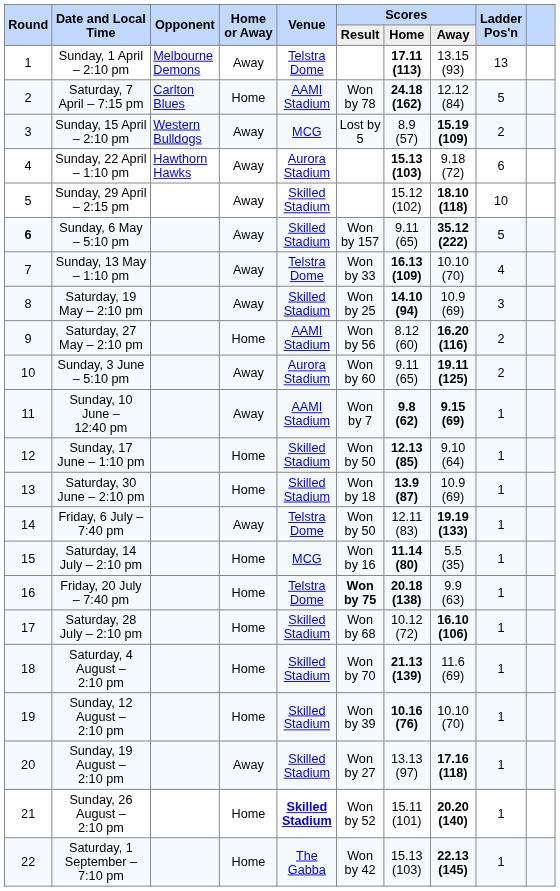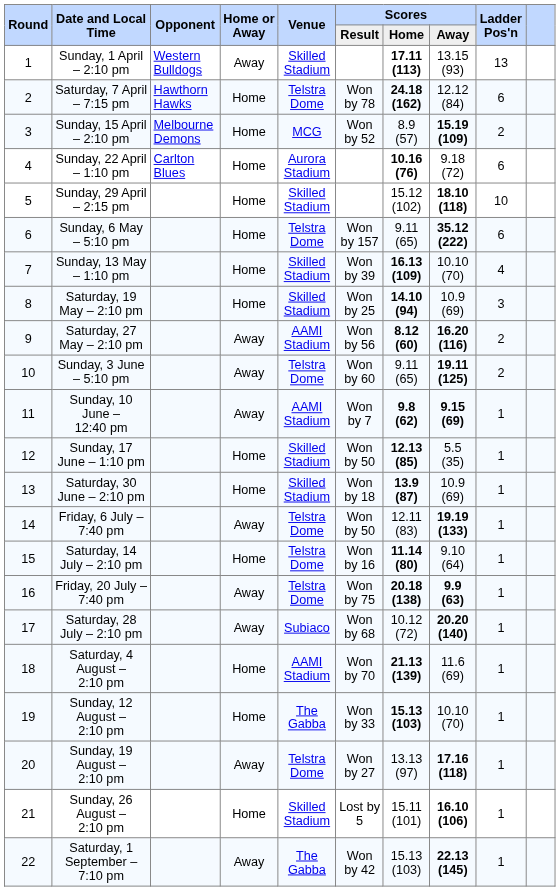 <table border=1 style="border-collapse:collapse; font-size:85%; text-align:center;" cellpadding=3 cellspacing=0 width=95%>
 <tr bgcolor=#C1D8FF>
 <th rowspan=2 width=3%>Round</th>
 <th rowspan=2 width=17%>Date and Local Time</th>
 <th rowspan=2 width=12%>Opponent</th>
 <th rowspan=2 width=10%>Home or Away</th>
 <th rowspan=2 width=10%>Venue</th>
 <th colspan=3>Scores</th>
 <th rowspan=2 width=4%>Ladder Pos'n</th>
 <th rowspan=2 width=5%></th>
 </tr>
 <tr bgcolor=#EFEFEF>
 <th width=8%>Result</th>
 <th width=8%>Home</th>
 <th width=8%>Away</th>
 </tr>
 <tr bgcolor=#FFFFFF>
 <td>1</td>
 <td>Sunday, 1 April – 2:10 pm</td>
-<td align=left><a href='#'>Melbourne Demons</a></td>
+<td align=left><a href='#'>Western Bulldogs</a></td>
 <td>Away</td>
-<td><a href='#'>Telstra Dome</a></td>
+<td><a href='#'>Skilled Stadium</a></td>
 <td bgcolor="#FFFFFF"></td>
 <td><strong>17.11 (113)</strong></td>
 <td>13.15 (93)</td>
 <td>13</td>
 <td></td>
 </tr>
 <tr bgcolor=#F5FAFF>
 <td>2</td>
 <td>Saturday, 7 April – 7:15 pm</td>
-<td align=left><a href='#'>Carlton Blues</a></td>
+<td align=left><a href='#'>Hawthorn Hawks</a></td>
 <td>Home</td>
-<td><a href='#'>AAMI Stadium</a></td>
+<td><a href='#'>Telstra Dome</a></td>
 <td>Won by 78</td>
 <td><strong>24.18 (162)</strong></td>
 <td>12.12 (84)</td>
-<td>5</td>
+<td>6</td>
 <td></td>
 </tr>
 <tr bgcolor=#F5FAFF>
 <td>3</td>
 <td>Sunday, 15 April – 2:10 pm</td>
-<td align=left><a href='#'>Western Bulldogs</a></td>
-<td>Away</td>
+<td align=left><a href='#'>Melbourne Demons</a></td>
+<td>Home</td>
 <td><a href='#'>MCG</a></td>
-<td>Lost by 5</td>
+<td>Won by 52</td>
 <td>8.9 (57)</td>
 <td><strong>15.19 (109)</strong></td>
 <td>2</td>
 <td></td>
 </tr>
 <tr bgcolor=#FFFFFF>
 <td>4</td>
 <td>Sunday, 22 April – 1:10 pm</td>
-<td align=left><a href='#'>Hawthorn Hawks</a></td>
-<td>Away</td>
+<td align=left><a href='#'>Carlton Blues</a></td>
+<td>Home</td>
 <td><a href='#'>Aurora Stadium</a></td>
 <td bgcolor="#FFFFFF"></td>
-<td><strong>15.13 (103)</strong></td>
+<td><strong>10.16 (76)</strong></td>
 <td>9.18 (72)</td>
 <td>6</td>
 <td></td>
 </tr>
 <tr bgcolor=#FFFFFF>
 <td>5</td>
 <td>Sunday, 29 April – 2:15 pm</td>
 <td align=left></td>
-<td>Away</td>
+<td>Home</td>
 <td><a href='#'>Skilled Stadium</a></td>
 <td bgcolor="#FFFFFF"></td>
 <td>15.12 (102)</td>
 <td><strong>18.10 (118)</strong></td>
 <td>10</td>
 <td></td>
 </tr>
 <tr bgcolor=#F5FAFF>
-<td><strong>6</strong></td>
+<td>6</td>
 <td>Sunday, 6 May – 5:10 pm</td>
 <td align=left></td>
-<td>Away</td>
-<td><a href='#'>Skilled Stadium</a></td>
+<td>Home</td>
+<td><a href='#'>Telstra Dome</a></td>
 <td>Won by 157</td>
 <td>9.11 (65)</td>
 <td><strong>35.12 (222)</strong></td>
-<td>5</td>
+<td>6</td>
 <td></td>
 </tr>
 <tr bgcolor=#F5FAFF>
 <td>7</td>
 <td>Sunday, 13 May – 1:10 pm</td>
 <td align=left></td>
-<td>Away</td>
-<td><a href='#'>Telstra Dome</a></td>
-<td>Won by 33</td>
+<td>Home</td>
+<td><a href='#'>Skilled Stadium</a></td>
+<td>Won by 39</td>
 <td><strong>16.13 (109)</strong></td>
 <td>10.10 (70)</td>
 <td>4</td>
 <td></td>
 </tr>
 <tr bgcolor=#F5FAFF>
 <td>8</td>
 <td>Saturday, 19 May – 2:10 pm</td>
 <td align=left></td>
-<td>Away</td>
+<td>Home</td>
 <td><a href='#'>Skilled Stadium</a></td>
 <td>Won by 25</td>
 <td><strong>14.10 (94)</strong></td>
 <td>10.9 (69)</td>
 <td>3</td>
 <td></td>
 </tr>
 <tr bgcolor=#F5FAFF>
 <td>9</td>
 <td>Saturday, 27 May – 2:10 pm</td>
 <td align=left></td>
-<td>Home</td>
+<td>Away</td>
 <td><a href='#'>AAMI Stadium</a></td>
 <td>Won by 56</td>
-<td>8.12 (60)</td>
+<td><strong>8.12 (60)</strong></td>
 <td><strong>16.20 (116)</strong></td>
 <td>2</td>
 <td></td>
 </tr>
 <tr bgcolor=#F5FAFF>
 <td>10</td>
 <td>Sunday, 3 June – 5:10 pm</td>
 <td align=left></td>
 <td>Away</td>
-<td><a href='#'>Aurora Stadium</a></td>
+<td><a href='#'>Telstra Dome</a></td>
 <td>Won by 60</td>
 <td>9.11 (65)</td>
 <td><strong>19.11 (125)</strong></td>
 <td>2</td>
 <td></td>
 </tr>
 <tr bgcolor=#F5FAFF>
 <td>11</td>
 <td>Sunday, 10 June – 12:40 pm</td>
 <td align=left></td>
 <td>Away</td>
 <td><a href='#'>AAMI Stadium</a></td>
 <td>Won by 7</td>
 <td><strong>9.8 (62)</strong></td>
 <td><strong>9.15 (69)</strong></td>
 <td>1</td>
 <td></td>
 </tr>
 <tr bgcolor=#F5FAFF>
 <td>12</td>
 <td>Sunday, 17 June – 1:10 pm</td>
 <td align=left></td>
 <td>Home</td>
 <td><a href='#'>Skilled Stadium</a></td>
 <td>Won by 50</td>
 <td><strong>12.13 (85)</strong></td>
-<td>9.10 (64)</td>
+<td>5.5 (35)</td>
 <td>1</td>
 <td></td>
 </tr>
 <tr bgcolor=#F5FAFF>
 <td>13</td>
 <td>Saturday, 30 June – 2:10 pm</td>
 <td align=left></td>
 <td>Home</td>
 <td><a href='#'>Skilled Stadium</a></td>
 <td>Won by 18</td>
 <td><strong>13.9 (87)</strong></td>
 <td>10.9 (69)</td>
 <td>1</td>
 <td></td>
 </tr>
 <tr bgcolor=#F5FAFF>
 <td>14</td>
 <td>Friday, 6 July – 7:40 pm</td>
 <td align=left></td>
 <td>Away</td>
 <td><a href='#'>Telstra Dome</a></td>
 <td>Won by 50</td>
 <td>12.11 (83)</td>
 <td><strong>19.19 (133)</strong></td>
 <td>1</td>
 <td></td>
 </tr>
 <tr bgcolor=#F5FAFF>
 <td>15</td>
 <td>Saturday, 14 July – 2:10 pm</td>
 <td align=left></td>
 <td>Home</td>
-<td><a href='#'>MCG</a></td>
+<td><a href='#'>Telstra Dome</a></td>
 <td>Won by 16</td>
 <td><strong>11.14 (80)</strong></td>
-<td>5.5 (35)</td>
+<td>9.10 (64)</td>
 <td>1</td>
 <td></td>
 </tr>
 <tr bgcolor=#F5FAFF>
 <td>16</td>
 <td>Friday, 20 July – 7:40 pm</td>
 <td align=left></td>
-<td>Home</td>
+<td>Away</td>
 <td><a href='#'>Telstra Dome</a></td>
-<td><strong>Won by 75</strong></td>
+<td>Won by 75</td>
 <td><strong>20.18 (138)</strong></td>
-<td>9.9 (63)</td>
+<td><strong>9.9 (63)</strong></td>
 <td>1</td>
 <td></td>
 </tr>
 <tr bgcolor=#F5FAFF>
 <td>17</td>
 <td>Saturday, 28 July – 2:10 pm</td>
 <td align=left></td>
-<td>Home</td>
-<td><a href='#'>Skilled Stadium</a></td>
+<td>Away</td>
+<td><a href='#'>Subiaco</a></td>
 <td>Won by 68</td>
 <td>10.12 (72)</td>
-<td><strong>16.10 (106)</strong></td>
+<td><strong>20.20 (140)</strong></td>
 <td>1</td>
 <td></td>
 </tr>
 <tr bgcolor=#F5FAFF>
 <td>18</td>
 <td>Saturday, 4 August – 2:10 pm</td>
 <td align=left></td>
 <td>Home</td>
-<td><a href='#'>Skilled Stadium</a></td>
+<td><a href='#'>AAMI Stadium</a></td>
 <td>Won by 70</td>
 <td><strong>21.13 (139)</strong></td>
 <td>11.6 (69)</td>
 <td>1</td>
 <td></td>
 </tr>
 <tr bgcolor=#F5FAFF>
 <td>19</td>
 <td>Sunday, 12 August – 2:10 pm</td>
 <td align=left></td>
 <td>Home</td>
-<td><a href='#'>Skilled Stadium</a></td>
-<td>Won by 39</td>
-<td><strong>10.16 (76)</strong></td>
+<td><a href='#'>The Gabba</a></td>
+<td>Won by 33</td>
+<td><strong>15.13 (103)</strong></td>
 <td>10.10 (70)</td>
 <td>1</td>
 <td></td>
 </tr>
 <tr bgcolor=#F5FAFF>
 <td>20</td>
 <td>Sunday, 19 August – 2:10 pm</td>
 <td align=left></td>
 <td>Away</td>
-<td><a href='#'>Skilled Stadium</a></td>
+<td><a href='#'>Telstra Dome</a></td>
 <td>Won by 27</td>
 <td>13.13 (97)</td>
 <td><strong>17.16 (118)</strong></td>
 <td>1</td>
 <td></td>
 </tr>
 <tr bgcolor=#FFFFFF>
 <td>21</td>
 <td>Sunday, 26 August – 2:10 pm</td>
 <td align=left></td>
 <td>Home</td>
-<td><strong><a href='#'>Skilled Stadium</a></strong></td>
-<td>Won by 52</td>
+<td><a href='#'>Skilled Stadium</a></td>
+<td>Lost by 5</td>
 <td>15.11 (101)</td>
-<td><strong>20.20 (140)</strong></td>
+<td><strong>16.10 (106)</strong></td>
 <td>1</td>
 <td></td>
 </tr>
 <tr bgcolor=#F5FAFF>
 <td>22</td>
 <td>Saturday, 1 September – 7:10 pm</td>
 <td align=left></td>
-<td>Home</td>
+<td>Away</td>
 <td><a href='#'>The Gabba</a></td>
 <td>Won by 42</td>
 <td>15.13 (103)</td>
 <td><strong>22.13 (145)</strong></td>
 <td>1</td>
 <td></td>
 </tr>
 </table>
